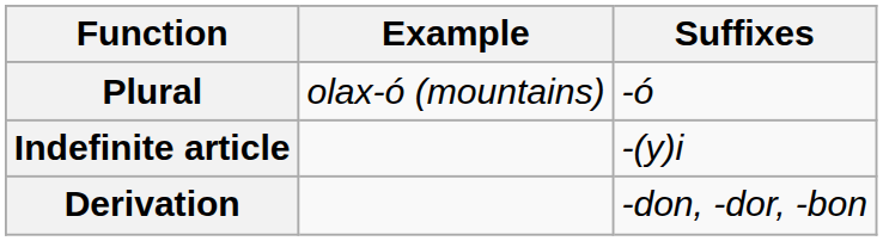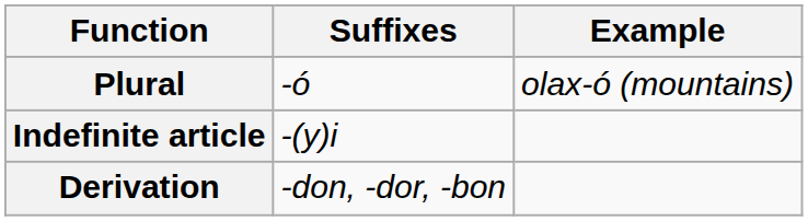 <table class="wikitable">
 <tr>
 <th>Function</th>
+<th>Suffixes</th>
 <th>Example</th>
-<th>Suffixes</th>
 </tr>
 <tr>
 <th>Plural</th>
+<td><em>-ó</em></td>
 <td><em>olax-ó (mountains)</em></td>
-<td><em>-ó</em></td>
 </tr>
 <tr>
 <th>Indefinite article</th>
+<td><em>-(y)i</em></td>
 <td></td>
-<td><em>-(y)i</em></td>
 </tr>
 <tr>
 <th>Derivation</th>
+<td><em>-don, -dor, -bon</em></td>
 <td></td>
-<td><em>-don, -dor, -bon</em></td>
 </tr>
 </table>
